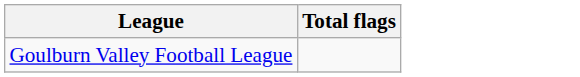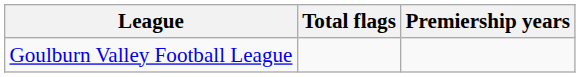 <table class="wikitable">
 <tr>
 <th>League</th>
 <th>Total flags</th>
+<th>Premiership years</th>
 </tr>
 <tr>
 <td><a href='#'>Goulburn Valley Football League</a></td>
 <td></td>
+<td></td>
 </tr>
 </table>
